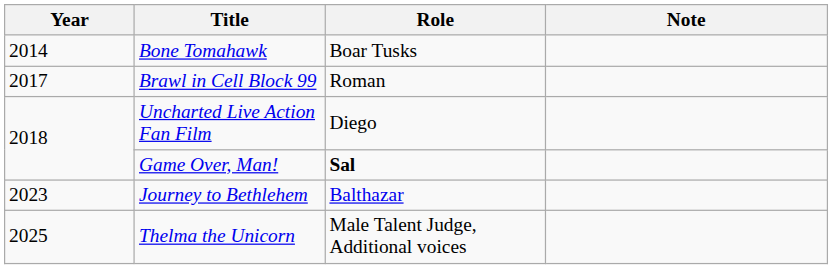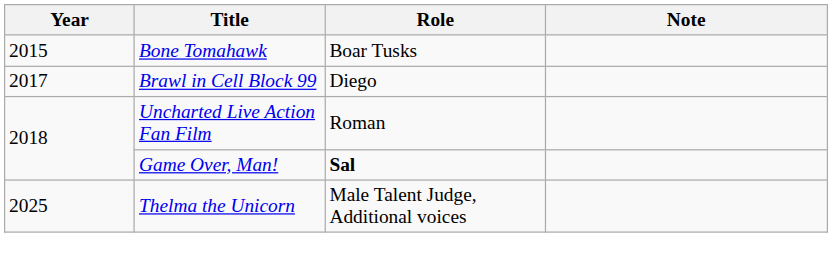 <table class="wikitable sortable">
 <tr>
 <th style="width:100px;">Year</th>
 <th style="width:150px;">Title</th>
 <th style="width:175px;">Role</th>
 <th class="unsortable" style="width:225px;">Note</th>
 </tr>
 <tr>
-<td>2014</td>
+<td>2015</td>
 <td><em><a href='#'>Bone Tomahawk</a></em></td>
 <td>Boar Tusks</td>
 <td></td>
 </tr>
 <tr>
 <td>2017</td>
 <td><em><a href='#'>Brawl in Cell Block 99</a></em></td>
-<td>Roman</td>
+<td>Diego</td>
 <td></td>
 </tr>
 <tr>
 <td rowspan="2">2018</td>
 <td><em><a href='#'>Uncharted Live Action Fan Film</a></em></td>
-<td>Diego</td>
+<td>Roman</td>
 <td></td>
 </tr>
 <tr>
 <td><em><a href='#'>Game Over, Man!</a></em></td>
 <td><strong>Sal</strong></td>
-<td></td>
-</tr>
-<tr>
-<td>2023</td>
-<td><em><a href='#'>Journey to Bethlehem</a></em></td>
-<td><a href='#'>Balthazar</a></td>
 <td></td>
 </tr>
 <tr>
 <td>2025</td>
 <td><em><a href='#'>Thelma the Unicorn</a></em></td>
 <td>Male Talent Judge, Additional voices</td>
 <td></td>
 </tr>
 </table>
